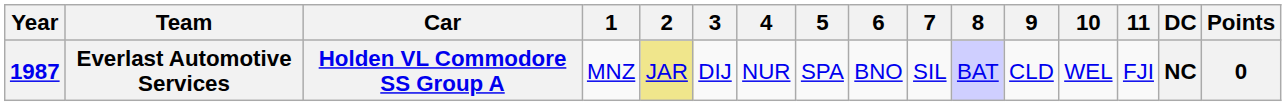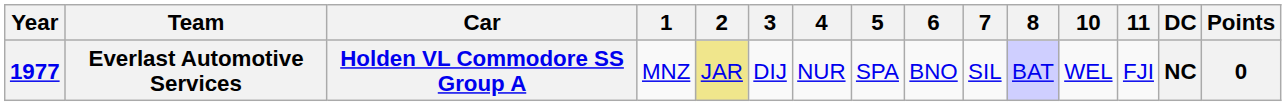 <table class="wikitable" style="text-align:center; font-size:95%">
 <tr>
 <th>Year</th>
 <th>Team</th>
 <th>Car</th>
 <th>1</th>
 <th>2</th>
 <th>3</th>
 <th>4</th>
 <th>5</th>
 <th>6</th>
 <th>7</th>
 <th>8</th>
-<th>9</th>
 <th>10</th>
 <th>11</th>
 <th>DC</th>
 <th>Points</th>
 </tr>
 <tr>
-<th><a href='#'>1987</a></th>
+<th><a href='#'>1977</a></th>
 <th> Everlast Automotive Services</th>
 <th><a href='#'>Holden VL Commodore SS Group A</a></th>
 <td><a href='#'>MNZ</a></td>
 <td style="background: khaki;"><a href='#'>JAR</a></td>
 <td><a href='#'>DIJ</a></td>
 <td><a href='#'>NUR</a></td>
 <td><a href='#'>SPA</a></td>
 <td><a href='#'>BNO</a></td>
 <td><a href='#'>SIL</a></td>
 <td style="background:#cfcfff;"><a href='#'>BAT</a><br></td>
-<td><a href='#'>CLD</a></td>
 <td><a href='#'>WEL</a></td>
 <td><a href='#'>FJI</a></td>
 <th>NC</th>
 <th>0</th>
 </tr>
 </table>
